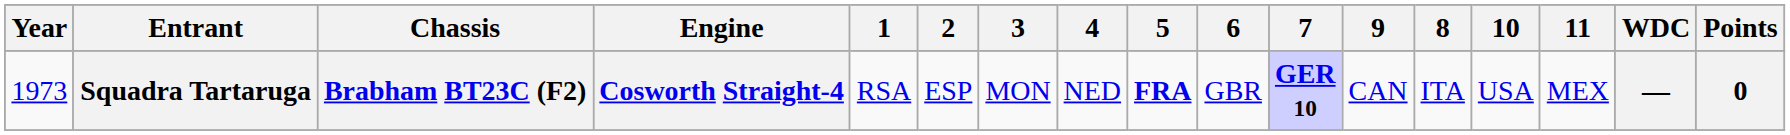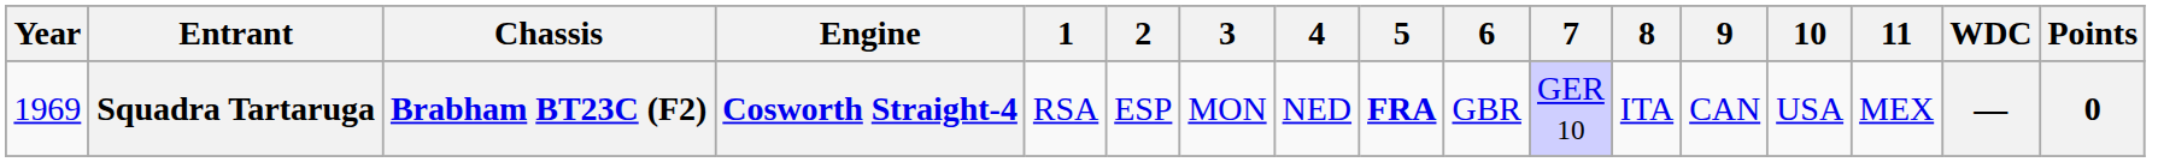 <table class="wikitable" style="text-align:center; font-size:95%">
 <tr>
 <th>Year</th>
 <th>Entrant</th>
 <th>Chassis</th>
 <th>Engine</th>
 <th>1</th>
 <th>2</th>
 <th>3</th>
 <th>4</th>
 <th>5</th>
 <th>6</th>
 <th>7</th>
+<th>8</th>
 <th>9</th>
-<th>8</th>
 <th>10</th>
 <th>11</th>
 <th>WDC</th>
 <th>Points</th>
 </tr>
 <tr>
-<td><a href='#'>1973</a></td>
+<td><a href='#'>1969</a></td>
 <th>Squadra Tartaruga</th>
 <th><a href='#'>Brabham</a> <a href='#'>BT23C</a> (F2)</th>
 <th><a href='#'>Cosworth</a> <a href='#'>Straight-4</a></th>
 <td><a href='#'>RSA</a><br><small></small></td>
 <td><a href='#'>ESP</a><br><small></small></td>
 <td><a href='#'>MON</a><br><small></small></td>
 <td><a href='#'>NED</a><br><small></small></td>
 <td><strong><a href='#'>FRA</a><br><small></small></strong></td>
 <td><a href='#'>GBR</a><br><small></small></td>
-<td style="background:#CFCFFF;"><strong><a href='#'>GER</a><br><small>10</small></strong></td>
+<td style="background:#CFCFFF;"><a href='#'>GER</a><br><small>10</small></td>
+<td><a href='#'>ITA</a><br><small></small></td>
 <td><a href='#'>CAN</a><br><small></small></td>
-<td><a href='#'>ITA</a><br><small></small></td>
 <td><a href='#'>USA</a><br><small></small></td>
 <td><a href='#'>MEX</a><br><small></small></td>
 <th>—</th>
 <th>0</th>
 </tr>
 </table>
